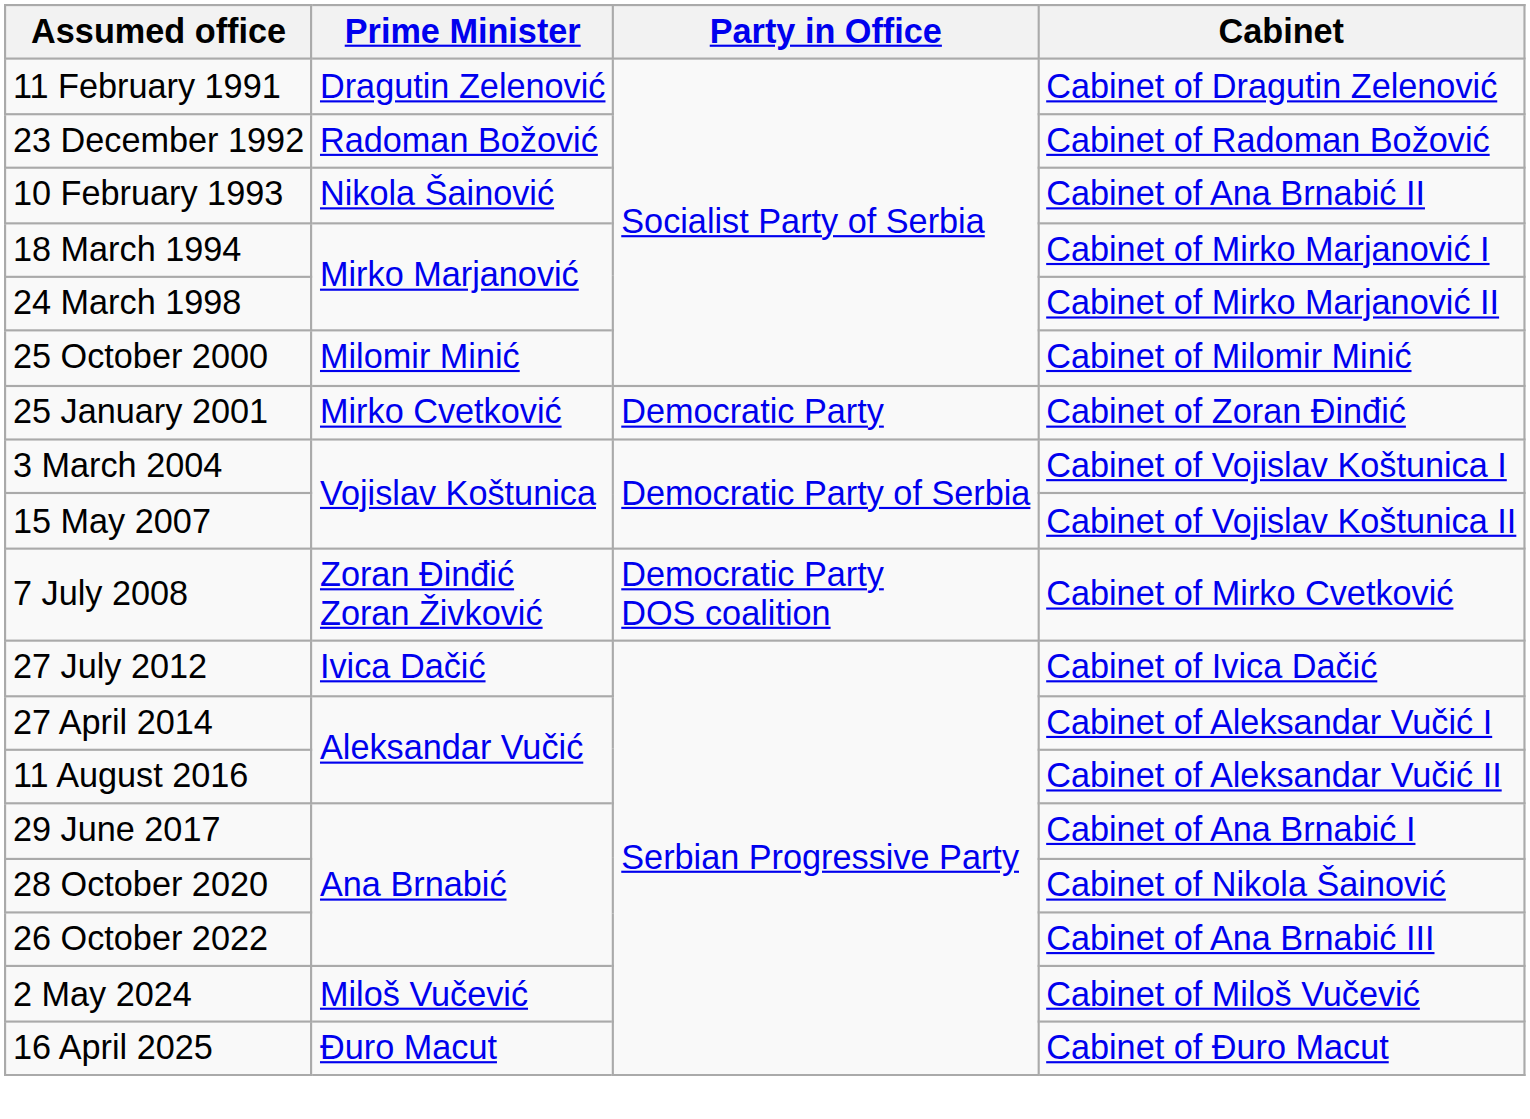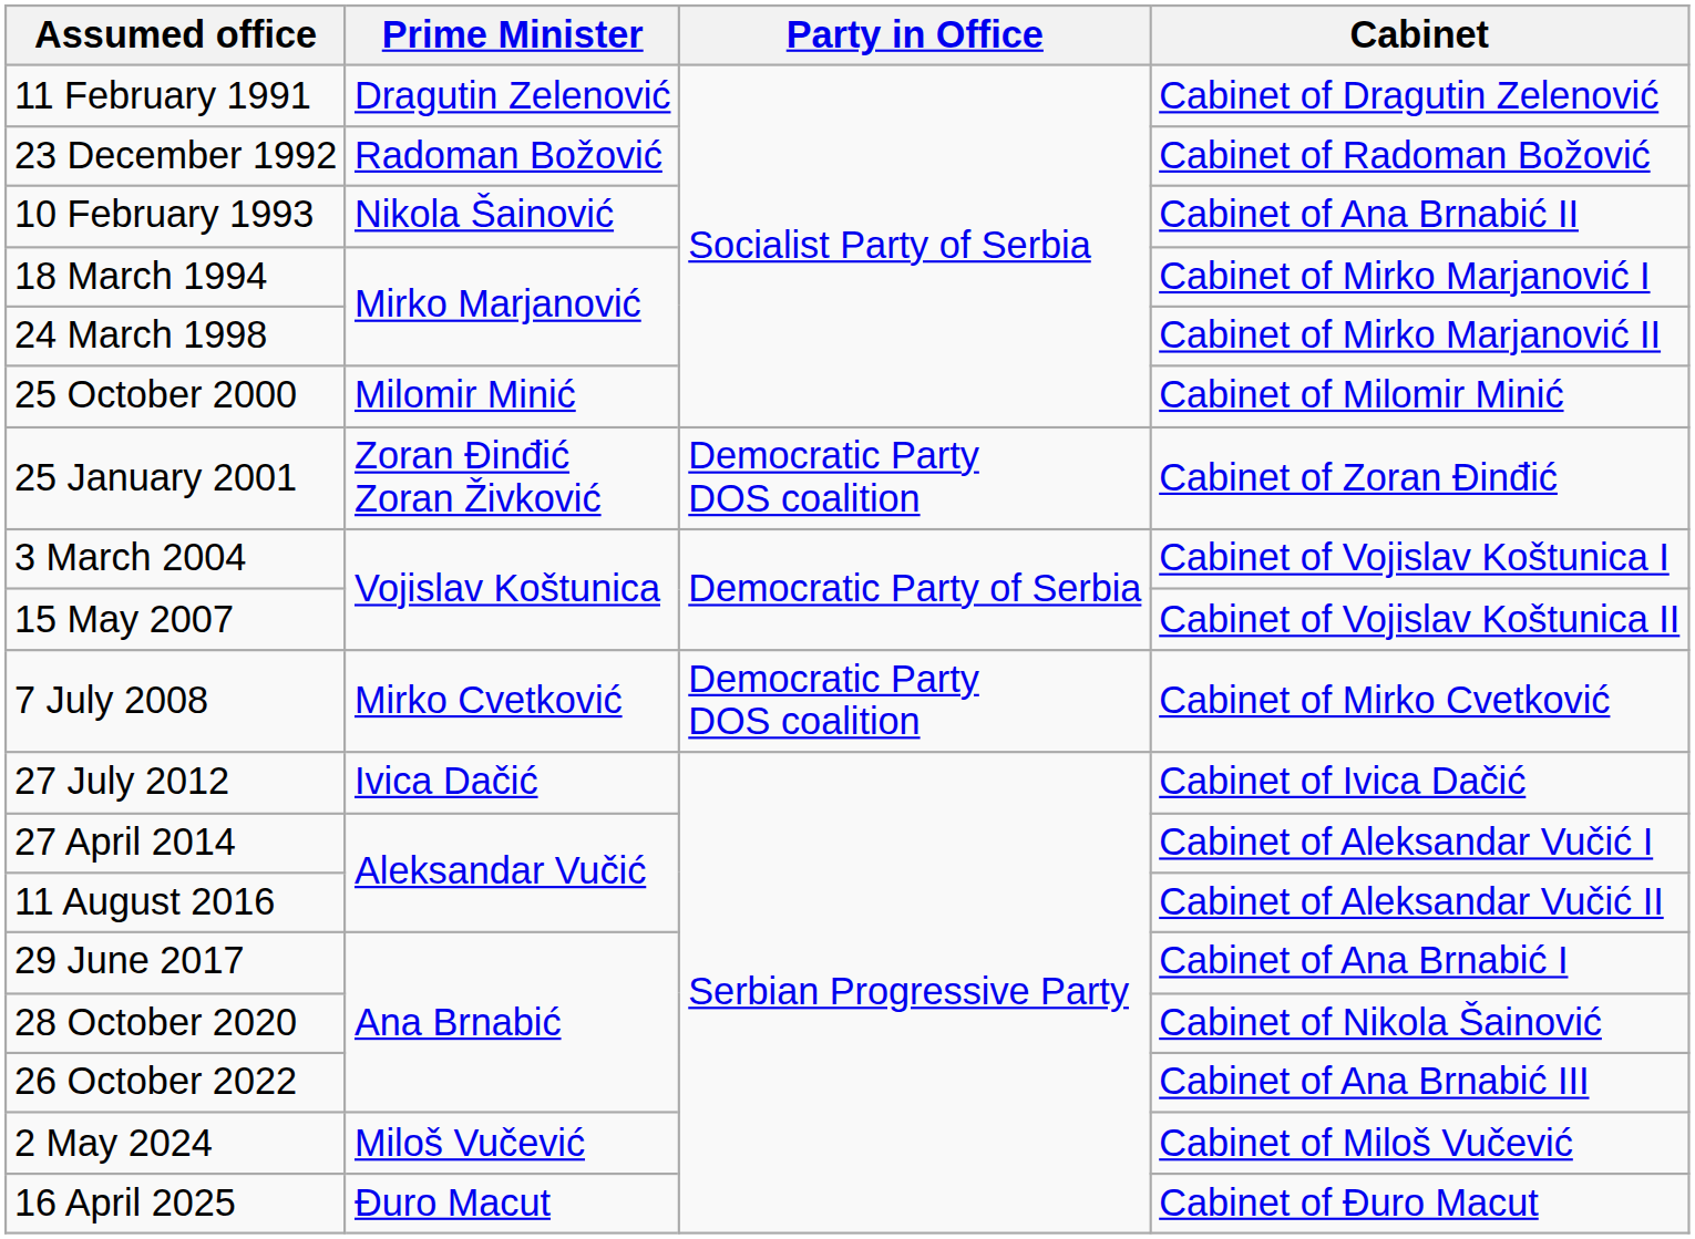 <table class="wikitable">
 <tr>
 <th>Assumed office</th>
 <th><a href='#'>Prime Minister</a></th>
 <th><a href='#'>Party in Office</a><br></th>
 <th>Cabinet</th>
 </tr>
 <tr>
 <td>11 February 1991</td>
 <td><a href='#'>Dragutin Zelenović</a></td>
 <td rowspan=6><a href='#'>Socialist Party of Serbia</a></td>
 <td><a href='#'>Cabinet of Dragutin Zelenović</a></td>
 </tr>
 <tr>
 <td>23 December 1992</td>
 <td><a href='#'>Radoman Božović</a></td>
 <td><a href='#'>Cabinet of Radoman Božović</a></td>
 </tr>
 <tr>
 <td>10 February 1993</td>
 <td><a href='#'>Nikola Šainović</a></td>
 <td><a href='#'>Cabinet of Ana Brnabić II</a></td>
 </tr>
 <tr>
 <td>18 March 1994</td>
 <td rowspan=2><a href='#'>Mirko Marjanović</a></td>
 <td><a href='#'>Cabinet of Mirko Marjanović I</a></td>
 </tr>
 <tr>
 <td>24 March 1998</td>
 <td><a href='#'>Cabinet of Mirko Marjanović II</a></td>
 </tr>
 <tr>
 <td>25 October 2000</td>
 <td><a href='#'>Milomir Minić</a></td>
 <td><a href='#'>Cabinet of Milomir Minić</a></td>
 </tr>
 <tr>
 <td>25 January 2001</td>
-<td><a href='#'>Mirko Cvetković</a></td>
-<td><a href='#'>Democratic Party</a></td>
+<td><a href='#'>Zoran Đinđić</a><br><a href='#'>Zoran Živković</a></td>
+<td><a href='#'>Democratic Party</a> <br> <a href='#'>DOS coalition</a></td>
 <td><a href='#'>Cabinet of Zoran Đinđić</a></td>
 </tr>
 <tr>
 <td>3 March 2004</td>
 <td rowspan=2><a href='#'>Vojislav Koštunica</a></td>
 <td rowspan=2><a href='#'>Democratic Party of Serbia</a></td>
 <td><a href='#'>Cabinet of Vojislav Koštunica I</a></td>
 </tr>
 <tr>
 <td>15 May 2007</td>
 <td><a href='#'>Cabinet of Vojislav Koštunica II</a></td>
 </tr>
 <tr>
 <td>7 July 2008</td>
-<td><a href='#'>Zoran Đinđić</a><br><a href='#'>Zoran Živković</a></td>
+<td><a href='#'>Mirko Cvetković</a></td>
 <td><a href='#'>Democratic Party</a> <br> <a href='#'>DOS coalition</a></td>
 <td><a href='#'>Cabinet of Mirko Cvetković</a></td>
 </tr>
 <tr>
 <td>27 July 2012</td>
 <td><a href='#'>Ivica Dačić</a></td>
 <td rowspan="8"><a href='#'>Serbian Progressive Party</a></td>
 <td><a href='#'>Cabinet of Ivica Dačić</a></td>
 </tr>
 <tr>
 <td>27 April 2014</td>
 <td rowspan=2><a href='#'>Aleksandar Vučić</a></td>
 <td><a href='#'>Cabinet of Aleksandar Vučić I</a></td>
 </tr>
 <tr>
 <td>11 August 2016</td>
 <td><a href='#'>Cabinet of Aleksandar Vučić II</a></td>
 </tr>
 <tr>
 <td>29 June 2017</td>
 <td rowspan=3><a href='#'>Ana Brnabić</a></td>
 <td><a href='#'>Cabinet of Ana Brnabić I</a></td>
 </tr>
 <tr>
 <td>28 October 2020</td>
 <td><a href='#'>Cabinet of Nikola Šainović</a></td>
 </tr>
 <tr>
 <td>26 October 2022</td>
 <td><a href='#'>Cabinet of Ana Brnabić III</a></td>
 </tr>
 <tr>
 <td>2 May 2024</td>
 <td><a href='#'>Miloš Vučević</a></td>
 <td><a href='#'>Cabinet of Miloš Vučević</a></td>
 </tr>
 <tr>
 <td>16 April 2025</td>
 <td><a href='#'>Đuro Macut</a></td>
 <td><a href='#'>Cabinet of Đuro Macut</a></td>
 </tr>
 </table>
